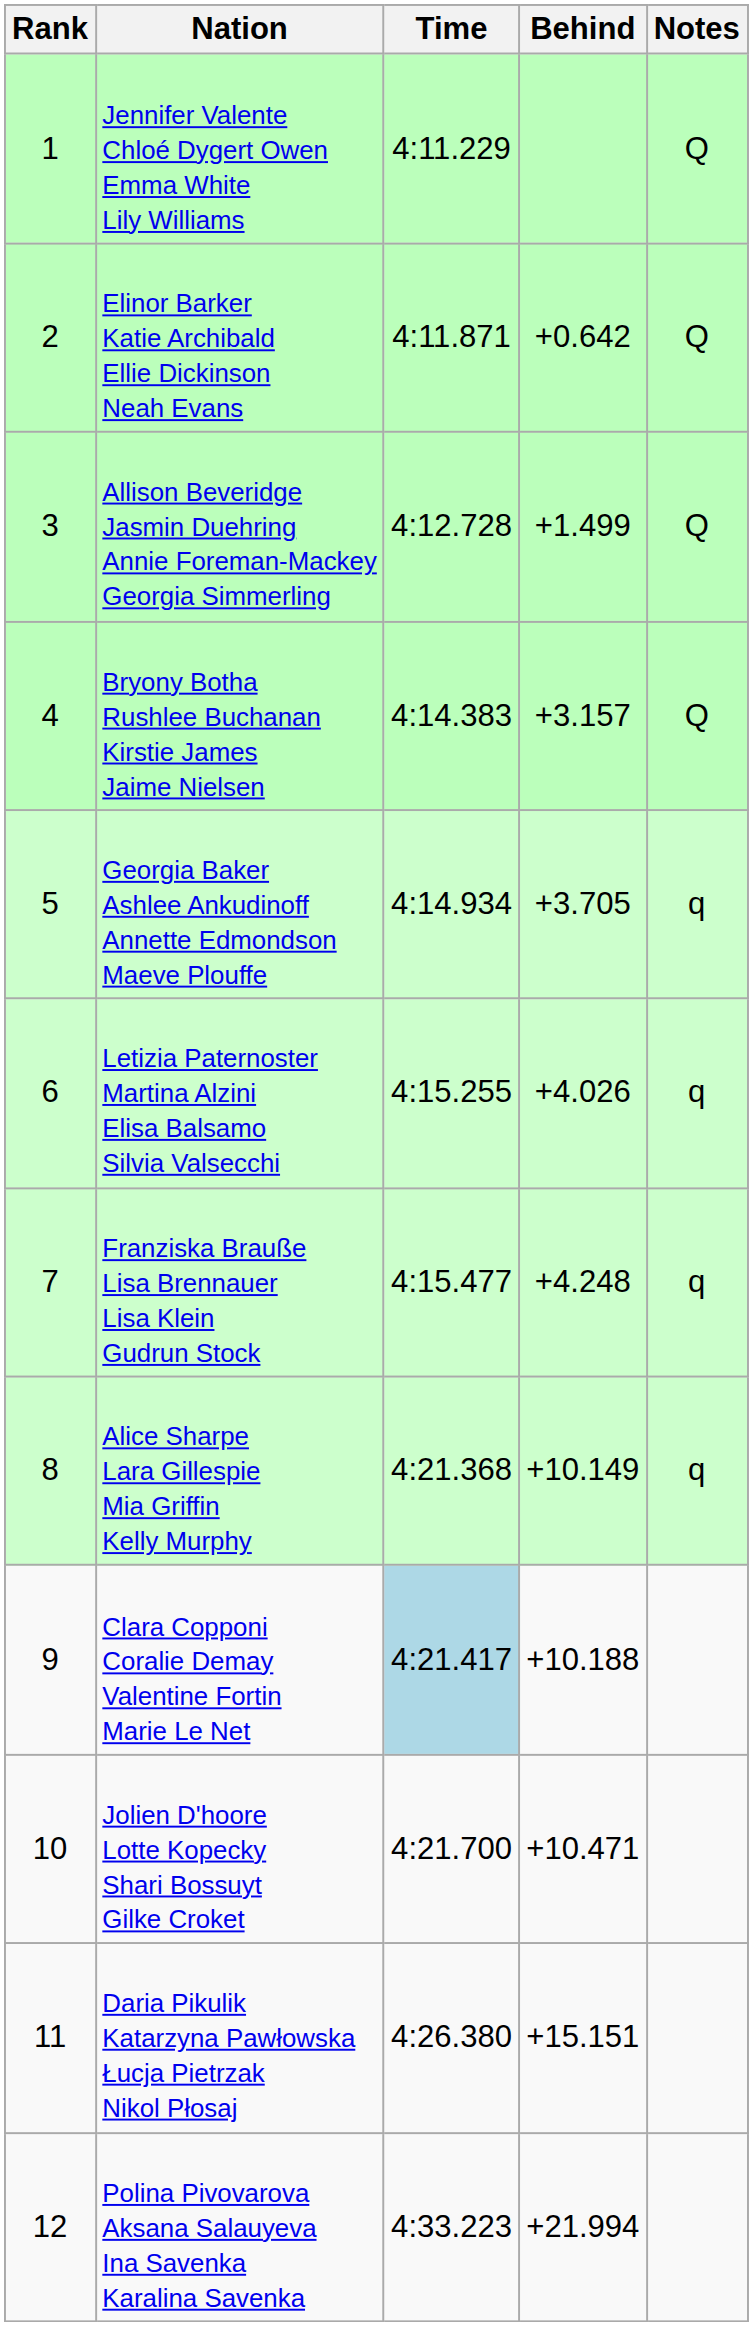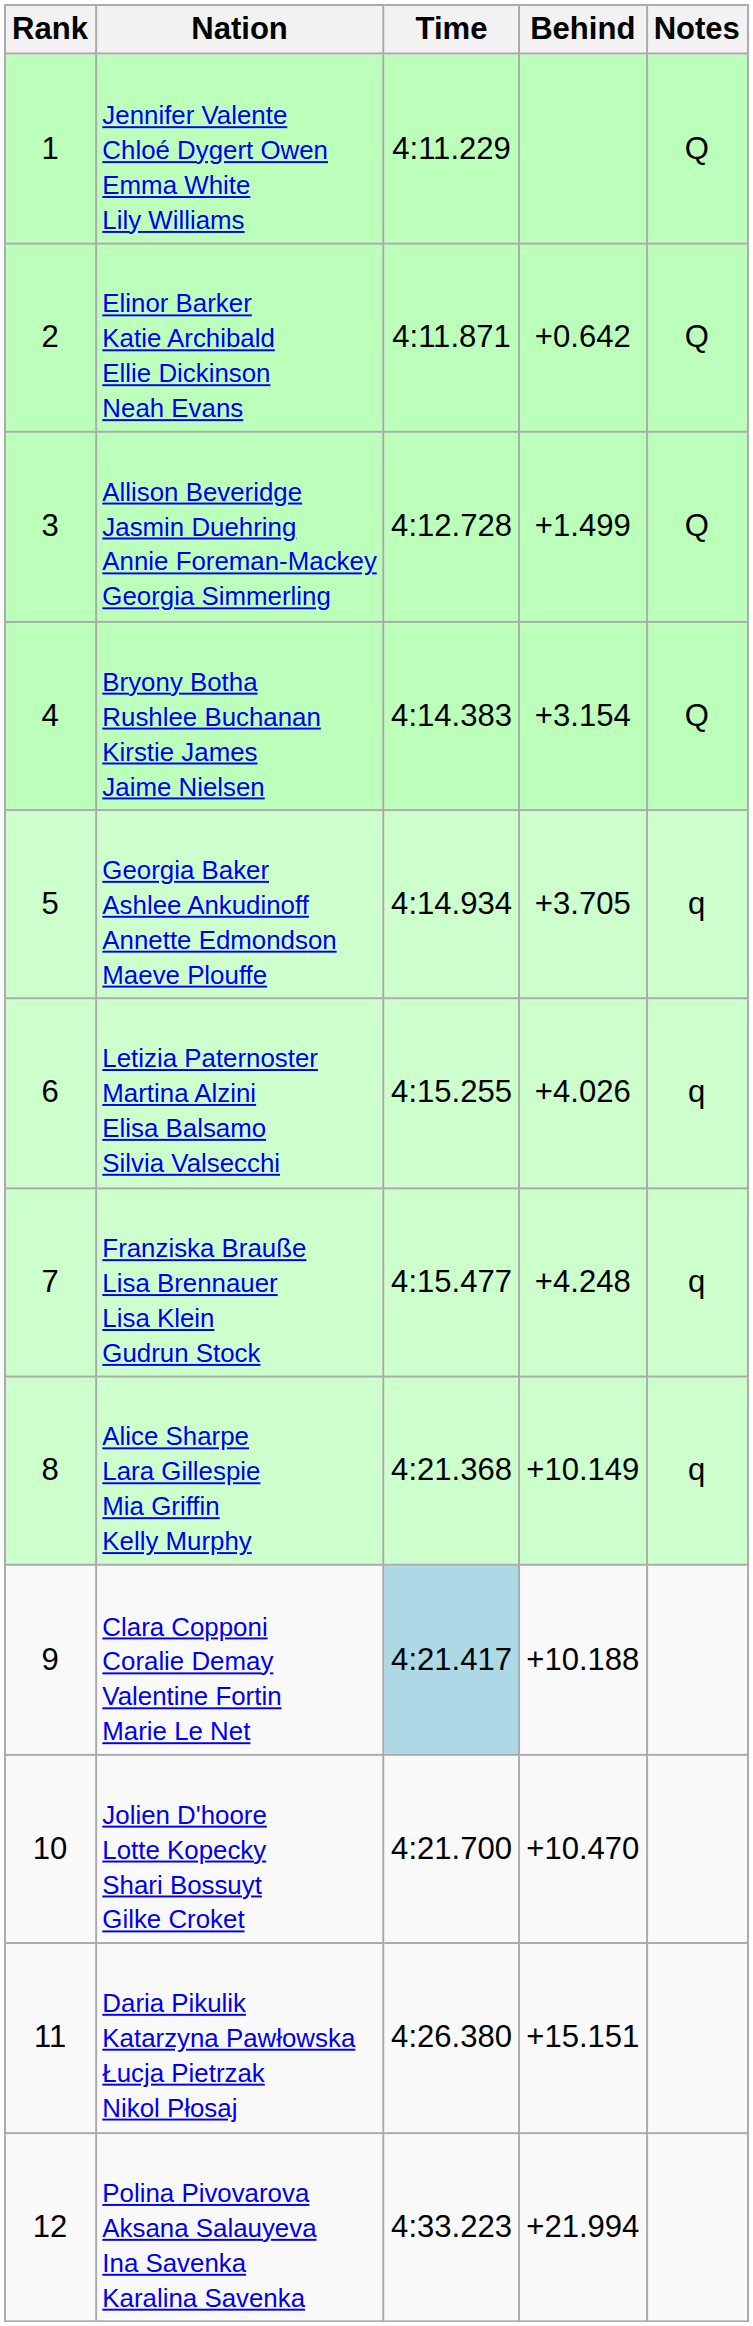 <table class="wikitable sortable" style="text-align:center">
 <tr>
 <th>Rank</th>
 <th>Nation</th>
 <th>Time</th>
 <th>Behind</th>
 <th>Notes</th>
 </tr>
 <tr bgcolor=bbffbb>
 <td>1</td>
 <td align=left><br><small><a href='#'>Jennifer Valente</a><br><a href='#'>Chloé Dygert Owen</a><br><a href='#'>Emma White</a><br><a href='#'>Lily Williams</a></small></td>
 <td>4:11.229</td>
 <td></td>
 <td>Q</td>
 </tr>
 <tr bgcolor=bbffbb>
 <td>2</td>
 <td align=left><br><small><a href='#'>Elinor Barker</a><br><a href='#'>Katie Archibald</a><br><a href='#'>Ellie Dickinson</a><br><a href='#'>Neah Evans</a></small></td>
 <td>4:11.871</td>
 <td>+0.642</td>
 <td>Q</td>
 </tr>
 <tr bgcolor=bbffbb>
 <td>3</td>
 <td align=left><br><small><a href='#'>Allison Beveridge</a><br><a href='#'>Jasmin Duehring</a><br><a href='#'>Annie Foreman-Mackey</a><br><a href='#'>Georgia Simmerling</a> </small></td>
 <td>4:12.728</td>
 <td>+1.499</td>
 <td>Q</td>
 </tr>
 <tr bgcolor=bbffbb>
 <td>4</td>
 <td align=left><br><small><a href='#'>Bryony Botha</a><br><a href='#'>Rushlee Buchanan</a><br><a href='#'>Kirstie James</a><br><a href='#'>Jaime Nielsen</a></small></td>
 <td>4:14.383</td>
-<td>+3.157</td>
+<td>+3.154</td>
 <td>Q</td>
 </tr>
 <tr bgcolor=ccffcc>
 <td>5</td>
 <td align=left><br><small><a href='#'>Georgia Baker</a><br><a href='#'>Ashlee Ankudinoff</a><br><a href='#'>Annette Edmondson</a><br><a href='#'>Maeve Plouffe</a></small></td>
 <td>4:14.934</td>
 <td>+3.705</td>
 <td>q</td>
 </tr>
 <tr bgcolor=ccffcc>
 <td>6</td>
 <td align=left><br><small><a href='#'>Letizia Paternoster</a><br><a href='#'>Martina Alzini</a><br><a href='#'>Elisa Balsamo</a><br><a href='#'>Silvia Valsecchi</a></small></td>
 <td>4:15.255</td>
 <td>+4.026</td>
 <td>q</td>
 </tr>
 <tr bgcolor=ccffcc>
 <td>7</td>
 <td align=left><br><small><a href='#'>Franziska Brauße</a><br><a href='#'>Lisa Brennauer</a><br><a href='#'>Lisa Klein</a><br><a href='#'>Gudrun Stock</a></small></td>
 <td>4:15.477</td>
 <td>+4.248</td>
 <td>q</td>
 </tr>
 <tr bgcolor=ccffcc>
 <td>8</td>
 <td align=left><br><small><a href='#'>Alice Sharpe</a><br><a href='#'>Lara Gillespie</a><br><a href='#'>Mia Griffin</a><br><a href='#'>Kelly Murphy</a></small></td>
 <td>4:21.368</td>
 <td>+10.149</td>
 <td>q</td>
 </tr>
 <tr>
 <td>9</td>
 <td align=left><br><small><a href='#'>Clara Copponi</a><br><a href='#'>Coralie Demay</a><br><a href='#'>Valentine Fortin</a><br><a href='#'>Marie Le Net</a></small></td>
 <td style="background: lightblue;">4:21.417</td>
 <td>+10.188</td>
 <td></td>
 </tr>
 <tr>
 <td>10</td>
 <td align=left><br><small><a href='#'>Jolien D'hoore</a><br><a href='#'>Lotte Kopecky</a><br><a href='#'>Shari Bossuyt</a><br><a href='#'>Gilke Croket</a></small></td>
 <td>4:21.700</td>
-<td>+10.471</td>
+<td>+10.470</td>
 <td></td>
 </tr>
 <tr>
 <td>11</td>
 <td align=left><br><small><a href='#'>Daria Pikulik</a><br><a href='#'>Katarzyna Pawłowska</a><br><a href='#'>Łucja Pietrzak</a><br><a href='#'>Nikol Płosaj</a></small></td>
 <td>4:26.380</td>
 <td>+15.151</td>
 <td></td>
 </tr>
 <tr>
 <td>12</td>
 <td align=left><br><small><a href='#'>Polina Pivovarova</a><br><a href='#'>Aksana Salauyeva</a><br><a href='#'>Ina Savenka</a><br><a href='#'>Karalina Savenka</a> </small></td>
 <td>4:33.223</td>
 <td>+21.994</td>
 <td></td>
 </tr>
 </table>
